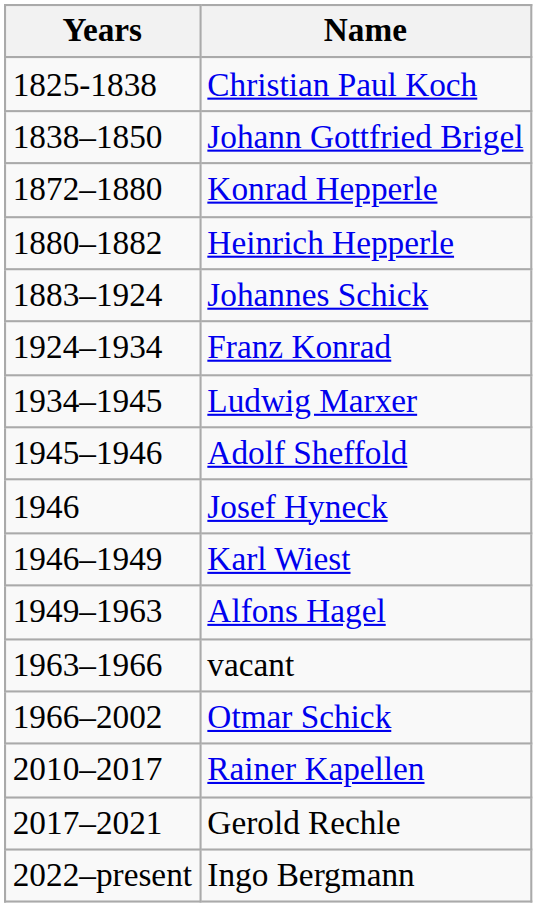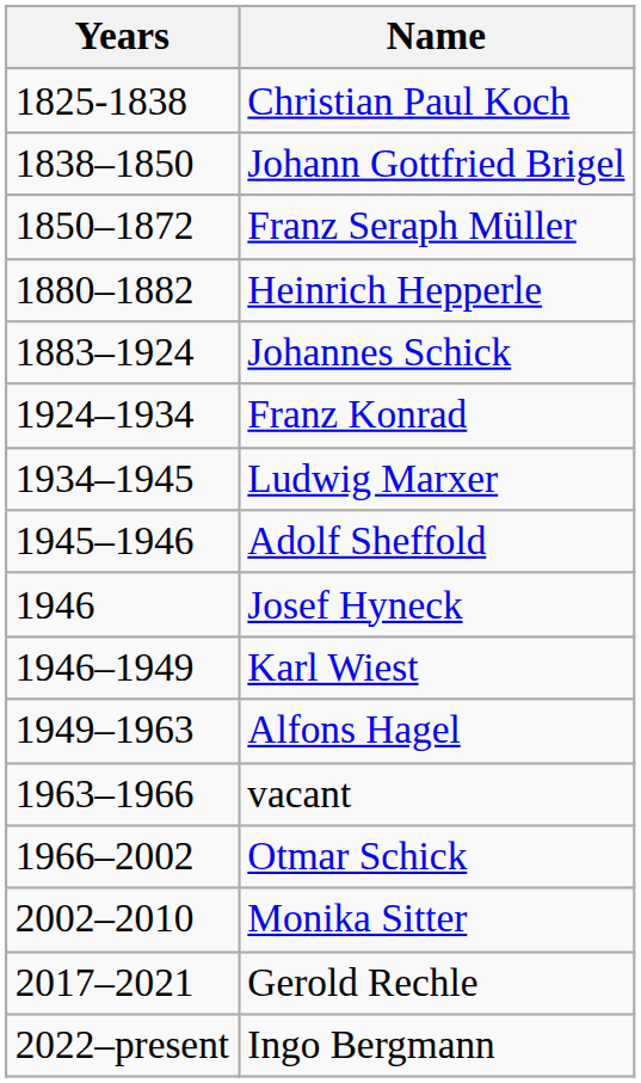 <table class="wikitable">
 <tr>
 <th>Years</th>
 <th>Name</th>
 </tr>
 <tr>
 <td>1825-1838</td>
 <td><a href='#'>Christian Paul Koch</a></td>
 </tr>
 <tr>
 <td>1838–1850</td>
 <td><a href='#'>Johann Gottfried Brigel</a></td>
 </tr>
 <tr>
-<td>1872–1880</td>
-<td><a href='#'>Konrad Hepperle</a></td>
+<td>1850–1872</td>
+<td><a href='#'>Franz Seraph Müller</a></td>
 </tr>
 <tr>
 <td>1880–1882</td>
 <td><a href='#'>Heinrich Hepperle</a></td>
 </tr>
 <tr>
 <td>1883–1924</td>
 <td><a href='#'>Johannes Schick</a></td>
 </tr>
 <tr>
 <td>1924–1934</td>
 <td><a href='#'>Franz Konrad</a></td>
 </tr>
 <tr>
 <td>1934–1945</td>
 <td><a href='#'>Ludwig Marxer</a></td>
 </tr>
 <tr>
 <td>1945–1946</td>
 <td><a href='#'>Adolf Sheffold</a></td>
 </tr>
 <tr>
 <td>1946</td>
 <td><a href='#'>Josef Hyneck</a></td>
 </tr>
 <tr>
 <td>1946–1949</td>
 <td><a href='#'>Karl Wiest</a></td>
 </tr>
 <tr>
 <td>1949–1963</td>
 <td><a href='#'>Alfons Hagel</a></td>
 </tr>
 <tr>
 <td>1963–1966</td>
 <td>vacant</td>
 </tr>
 <tr>
 <td>1966–2002</td>
 <td><a href='#'>Otmar Schick</a></td>
 </tr>
 <tr>
-<td>2010–2017</td>
-<td><a href='#'>Rainer Kapellen</a></td>
+<td>2002–2010</td>
+<td><a href='#'>Monika Sitter</a></td>
 </tr>
 <tr>
 <td>2017–2021</td>
 <td>Gerold Rechle</td>
 </tr>
 <tr>
 <td>2022–present</td>
 <td>Ingo Bergmann</td>
 </tr>
 </table>
